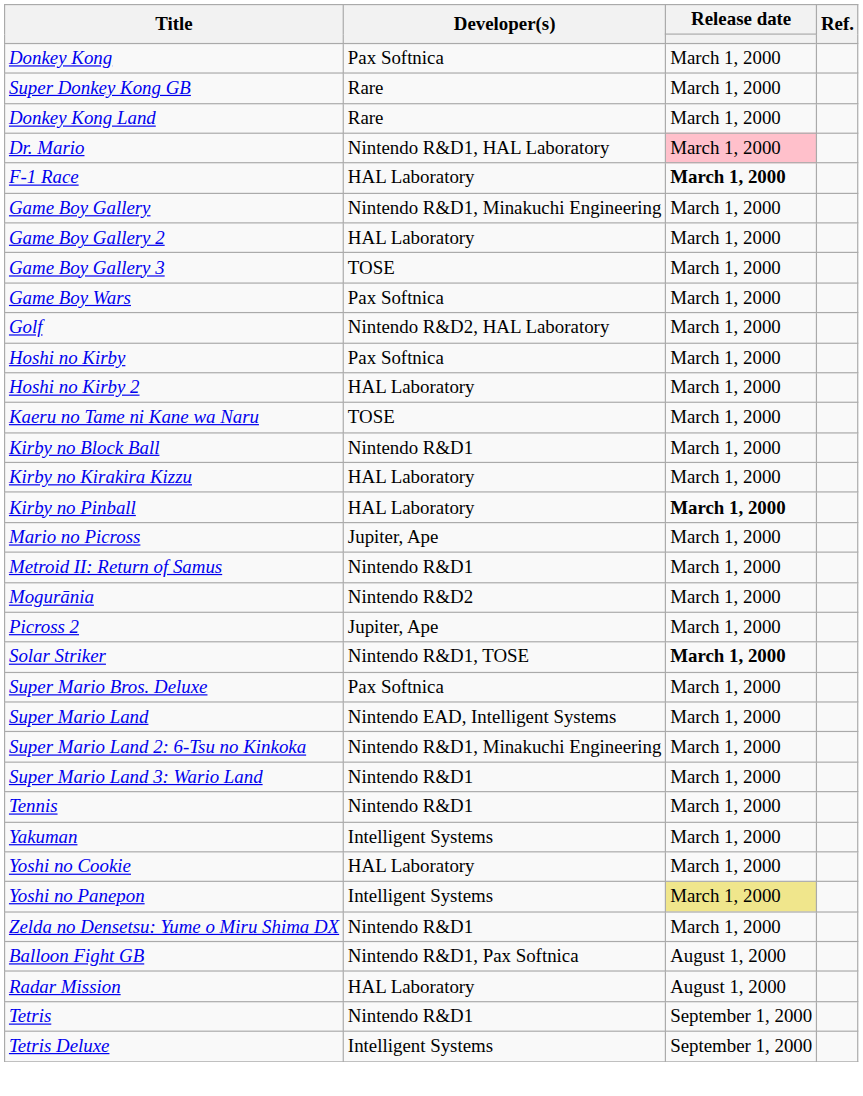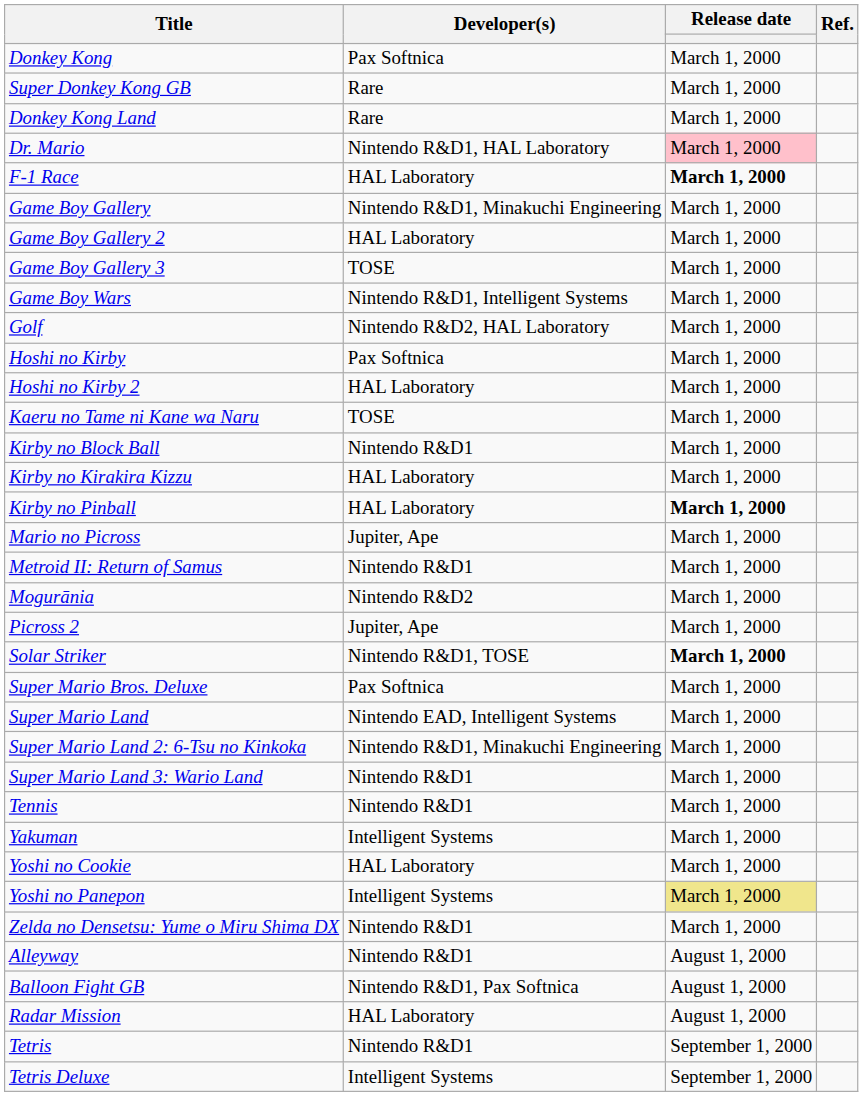 <table class="wikitable plainrowheaders sortable">
 <tr>
 <th rowspan="2">Title</th>
 <th rowspan="2">Developer(s)</th>
 <th colspan="col">Release date</th>
 <th rowspan="2" class="unsortable">Ref.</th>
 </tr>
 <tr>
 <th data-sort-type="date"></th>
 </tr>
 <tr>
 <td><em><a href='#'>Donkey Kong</a></em></td>
 <td>Pax Softnica</td>
 <td>March 1, 2000</td>
 <td></td>
 </tr>
 <tr>
 <td><em><a href='#'>Super Donkey Kong GB</a></em></td>
 <td>Rare</td>
 <td>March 1, 2000</td>
 <td></td>
 </tr>
 <tr>
 <td><em><a href='#'>Donkey Kong Land</a></em></td>
 <td>Rare</td>
 <td>March 1, 2000</td>
 <td></td>
 </tr>
 <tr>
 <td><em><a href='#'>Dr. Mario</a></em></td>
 <td>Nintendo R&D1, HAL Laboratory</td>
 <td style="background: pink;">March 1, 2000</td>
 <td></td>
 </tr>
 <tr>
 <td><em><a href='#'>F-1 Race</a></em></td>
 <td>HAL Laboratory</td>
 <td><strong>March 1, 2000</strong></td>
 <td></td>
 </tr>
 <tr>
 <td><em><a href='#'>Game Boy Gallery</a></em></td>
 <td>Nintendo R&D1, Minakuchi Engineering</td>
 <td>March 1, 2000</td>
 <td></td>
 </tr>
 <tr>
 <td><em><a href='#'>Game Boy Gallery 2</a></em></td>
 <td>HAL Laboratory</td>
 <td>March 1, 2000</td>
 <td></td>
 </tr>
 <tr>
 <td><em><a href='#'>Game Boy Gallery 3</a></em></td>
 <td>TOSE</td>
 <td>March 1, 2000</td>
 <td></td>
 </tr>
 <tr>
 <td><em><a href='#'>Game Boy Wars</a></em></td>
-<td>Pax Softnica</td>
+<td>Nintendo R&D1, Intelligent Systems</td>
 <td>March 1, 2000</td>
 <td></td>
 </tr>
 <tr>
 <td><em><a href='#'>Golf</a></em></td>
 <td>Nintendo R&D2, HAL Laboratory</td>
 <td>March 1, 2000</td>
 <td></td>
 </tr>
 <tr>
 <td><em><a href='#'>Hoshi no Kirby</a></em></td>
 <td>Pax Softnica</td>
 <td>March 1, 2000</td>
 <td></td>
 </tr>
 <tr>
 <td><em><a href='#'>Hoshi no Kirby 2</a></em></td>
 <td>HAL Laboratory</td>
 <td>March 1, 2000</td>
 <td></td>
 </tr>
 <tr>
 <td><em><a href='#'>Kaeru no Tame ni Kane wa Naru</a></em></td>
 <td>TOSE</td>
 <td>March 1, 2000</td>
 <td></td>
 </tr>
 <tr>
 <td><em><a href='#'>Kirby no Block Ball</a></em></td>
 <td>Nintendo R&D1</td>
 <td>March 1, 2000</td>
 <td></td>
 </tr>
 <tr>
 <td><em><a href='#'>Kirby no Kirakira Kizzu</a></em></td>
 <td>HAL Laboratory</td>
 <td>March 1, 2000</td>
 <td></td>
 </tr>
 <tr>
 <td><em><a href='#'>Kirby no Pinball</a></em></td>
 <td>HAL Laboratory</td>
 <td><strong>March 1, 2000</strong></td>
 <td></td>
 </tr>
 <tr>
 <td><em><a href='#'>Mario no Picross</a></em></td>
 <td>Jupiter, Ape</td>
 <td>March 1, 2000</td>
 <td></td>
 </tr>
 <tr>
 <td><em><a href='#'>Metroid II: Return of Samus</a></em></td>
 <td>Nintendo R&D1</td>
 <td>March 1, 2000</td>
 <td></td>
 </tr>
 <tr>
 <td><em><a href='#'>Mogurānia</a></em></td>
 <td>Nintendo R&D2</td>
 <td>March 1, 2000</td>
 <td></td>
 </tr>
 <tr>
 <td><em><a href='#'>Picross 2</a></em></td>
 <td>Jupiter, Ape</td>
 <td>March 1, 2000</td>
 <td></td>
 </tr>
 <tr>
 <td><em><a href='#'>Solar Striker</a></em></td>
 <td>Nintendo R&D1, TOSE</td>
 <td><strong>March 1, 2000</strong></td>
 <td></td>
 </tr>
 <tr>
 <td><em><a href='#'>Super Mario Bros. Deluxe</a></em></td>
 <td>Pax Softnica</td>
 <td>March 1, 2000</td>
 <td></td>
 </tr>
 <tr>
 <td><em><a href='#'>Super Mario Land</a></em></td>
 <td>Nintendo EAD, Intelligent Systems</td>
 <td>March 1, 2000</td>
 <td></td>
 </tr>
 <tr>
 <td><em><a href='#'>Super Mario Land 2: 6-Tsu no Kinkoka</a></em></td>
 <td>Nintendo R&D1, Minakuchi Engineering</td>
 <td>March 1, 2000</td>
 <td></td>
 </tr>
 <tr>
 <td><em><a href='#'>Super Mario Land 3: Wario Land</a></em></td>
 <td>Nintendo R&D1</td>
 <td>March 1, 2000</td>
 <td></td>
 </tr>
 <tr>
 <td><em><a href='#'>Tennis</a></em></td>
 <td>Nintendo R&D1</td>
 <td>March 1, 2000</td>
 <td></td>
 </tr>
 <tr>
 <td><em><a href='#'>Yakuman</a></em></td>
 <td>Intelligent Systems</td>
 <td>March 1, 2000</td>
 <td></td>
 </tr>
 <tr>
 <td><em><a href='#'>Yoshi no Cookie</a></em></td>
 <td>HAL Laboratory</td>
 <td>March 1, 2000</td>
 <td></td>
 </tr>
 <tr>
 <td><em><a href='#'>Yoshi no Panepon</a></em></td>
 <td>Intelligent Systems</td>
 <td style="background: khaki;">March 1, 2000</td>
 <td></td>
 </tr>
 <tr>
 <td><em><a href='#'>Zelda no Densetsu: Yume o Miru Shima DX</a></em></td>
 <td>Nintendo R&D1</td>
 <td>March 1, 2000</td>
 <td></td>
 </tr>
 <tr>
+<td><em><a href='#'>Alleyway</a></em></td>
+<td>Nintendo R&D1</td>
+<td>August 1, 2000</td>
+<td></td>
+</tr>
+<tr>
 <td><em><a href='#'>Balloon Fight GB</a></em></td>
 <td>Nintendo R&D1, Pax Softnica</td>
 <td>August 1, 2000</td>
 <td></td>
 </tr>
 <tr>
 <td><em><a href='#'>Radar Mission</a></em></td>
 <td>HAL Laboratory</td>
 <td>August 1, 2000</td>
 <td></td>
 </tr>
 <tr>
 <td><em><a href='#'>Tetris</a></em></td>
 <td>Nintendo R&D1</td>
 <td>September 1, 2000</td>
 <td></td>
 </tr>
 <tr>
 <td><em><a href='#'>Tetris Deluxe</a></em></td>
 <td>Intelligent Systems</td>
 <td>September 1, 2000</td>
 <td></td>
 </tr>
 </table>
